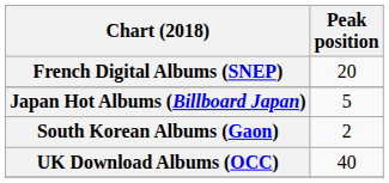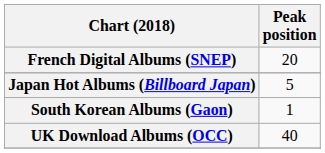 <table class="wikitable sortable plainrowheaders" style="text-align:center">
 <tr>
 <th>Chart (2018)</th>
 <th>Peak<br>position</th>
 </tr>
 <tr>
 <th scope="row">French Digital Albums (<a href='#'>SNEP</a>)</th>
 <td>20</td>
 </tr>
 <tr>
 </tr>
 <tr>
 <th scope="row">Japan Hot Albums (<a href='#'><em>Billboard Japan</em></a>)</th>
 <td>5</td>
 </tr>
 <tr>
 <th scope="row">South Korean Albums (<a href='#'>Gaon</a>)</th>
-<td>2</td>
+<td>1</td>
 </tr>
 <tr>
 <th scope="row">UK Download Albums (<a href='#'>OCC</a>)</th>
 <td>40</td>
 </tr>
 <tr>
 </tr>
 <tr>
 </tr>
 </table>
